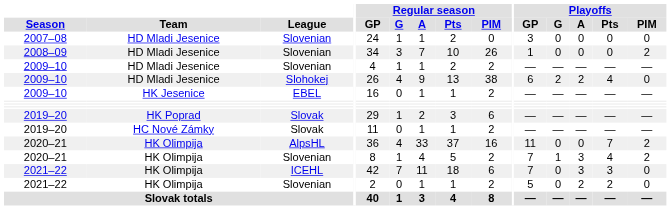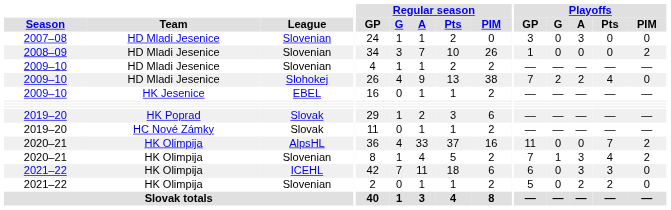 <table border="0" cellpadding="1" cellspacing="0" style="text-align:center; width:60em">
 <tr bgcolor="#e0e0e0">
 <th colspan="3" bgcolor="#ffffff"></th>
 <th rowspan="99" bgcolor="#ffffff"></th>
 <th colspan="5"><a href='#'>Regular season</a></th>
 <th rowspan="99" bgcolor="#ffffff"></th>
 <th colspan="5"><a href='#'>Playoffs</a></th>
 </tr>
 <tr bgcolor="#e0e0e0">
 <th><a href='#'>Season</a></th>
 <th>Team</th>
 <th>League</th>
 <th>GP</th>
 <th><a href='#'>G</a></th>
 <th><a href='#'>A</a></th>
 <th><a href='#'>Pts</a></th>
 <th><a href='#'>PIM</a></th>
 <th>GP</th>
 <th>G</th>
 <th>A</th>
 <th>Pts</th>
 <th>PIM</th>
 </tr>
 <tr>
 <td><a href='#'>2007–08</a></td>
 <td><a href='#'>HD Mladi Jesenice</a></td>
 <td><a href='#'>Slovenian</a></td>
 <td>24</td>
 <td>1</td>
 <td>1</td>
 <td>2</td>
 <td>0</td>
 <td>3</td>
 <td>0</td>
-<td>0</td>
+<td>3</td>
 <td>0</td>
 <td>0</td>
 </tr>
 <tr ALIGN="center" bgcolor="#f0f0f0">
 <td><a href='#'>2008–09</a></td>
 <td>HD Mladi Jesenice</td>
 <td>Slovenian</td>
 <td>34</td>
 <td>3</td>
 <td>7</td>
 <td>10</td>
 <td>26</td>
 <td>1</td>
 <td>0</td>
 <td>0</td>
 <td>0</td>
 <td>2</td>
 </tr>
 <tr>
 <td><a href='#'>2009–10</a></td>
 <td>HD Mladi Jesenice</td>
 <td>Slovenian</td>
 <td>4</td>
 <td>1</td>
 <td>1</td>
 <td>2</td>
 <td>2</td>
 <td>—</td>
 <td>—</td>
 <td>—</td>
 <td>—</td>
 <td>—</td>
 </tr>
 <tr ALIGN="center" bgcolor="#f0f0f0">
 <td><a href='#'>2009–10</a></td>
 <td>HD Mladi Jesenice</td>
 <td><a href='#'>Slohokej</a></td>
 <td>26</td>
 <td>4</td>
 <td>9</td>
 <td>13</td>
 <td>38</td>
-<td>6</td>
+<td>7</td>
 <td>2</td>
 <td>2</td>
 <td>4</td>
 <td>0</td>
 </tr>
 <tr>
 <td><a href='#'>2009–10</a></td>
 <td><a href='#'>HK Jesenice</a></td>
 <td><a href='#'>EBEL</a></td>
 <td>16</td>
 <td>0</td>
 <td>1</td>
 <td>1</td>
 <td>2</td>
 <td>—</td>
 <td>—</td>
 <td>—</td>
 <td>—</td>
 <td>—</td>
 </tr>
 <tr ALIGN="center" bgcolor="#f0f0f0">
 <td></td>
 <td></td>
 <td></td>
 <td></td>
 <td></td>
 <td></td>
 <td></td>
 <td></td>
 <td></td>
 <td></td>
 <td></td>
 <td></td>
 <td></td>
 </tr>
 <tr>
 <td></td>
 <td></td>
 <td></td>
 <td></td>
 <td></td>
 <td></td>
 <td></td>
 <td></td>
 <td></td>
 <td></td>
 <td></td>
 <td></td>
 <td></td>
 </tr>
 <tr ALIGN="center" bgcolor="#f0f0f0">
 <td></td>
 <td></td>
 <td></td>
 <td></td>
 <td></td>
 <td></td>
 <td></td>
 <td></td>
 <td></td>
 <td></td>
 <td></td>
 <td></td>
 <td></td>
 </tr>
 <tr>
 <td></td>
 <td></td>
 <td></td>
 <td></td>
 <td></td>
 <td></td>
 <td></td>
 <td></td>
 <td></td>
 <td></td>
 <td></td>
 <td></td>
 <td></td>
 </tr>
 <tr ALIGN="center" bgcolor="#f0f0f0">
 <td></td>
 <td></td>
 <td></td>
 <td></td>
 <td></td>
 <td></td>
 <td></td>
 <td></td>
 <td></td>
 <td></td>
 <td></td>
 <td></td>
 <td></td>
 </tr>
 <tr>
 <td></td>
 <td></td>
 <td></td>
 <td></td>
 <td></td>
 <td></td>
 <td></td>
 <td></td>
 <td></td>
 <td></td>
 <td></td>
 <td></td>
 <td></td>
 </tr>
 <tr bgcolor="#f0f0f0">
 <td><a href='#'>2019–20</a></td>
 <td><a href='#'>HK Poprad</a></td>
 <td><a href='#'>Slovak</a></td>
 <td>29</td>
 <td>1</td>
 <td>2</td>
 <td>3</td>
 <td>6</td>
 <td>—</td>
 <td>—</td>
 <td>—</td>
 <td>—</td>
 <td>—</td>
 </tr>
 <tr>
 <td>2019–20</td>
 <td><a href='#'>HC Nové Zámky</a></td>
 <td>Slovak</td>
 <td>11</td>
 <td>0</td>
 <td>1</td>
 <td>1</td>
 <td>2</td>
 <td>—</td>
 <td>—</td>
 <td>—</td>
 <td>—</td>
 <td>—</td>
 </tr>
 <tr bgcolor="#f0f0f0">
 <td 2020–21 Alps Hockey League season>2020–21</td>
 <td><a href='#'>HK Olimpija</a></td>
 <td><a href='#'>AlpsHL</a></td>
 <td>36</td>
 <td>4</td>
 <td>33</td>
 <td>37</td>
 <td>16</td>
 <td>11</td>
 <td>0</td>
 <td>0</td>
 <td>7</td>
 <td>2</td>
 </tr>
 <tr>
 <td 2020–21 Slovenian Hockey League season>2020–21</td>
 <td>HK Olimpija</td>
 <td>Slovenian</td>
 <td>8</td>
 <td>1</td>
 <td>4</td>
 <td>5</td>
 <td>2</td>
 <td>7</td>
 <td>1</td>
 <td>3</td>
 <td>4</td>
 <td>2</td>
 </tr>
 <tr bgcolor="#f0f0f0">
 <td><a href='#'>2021–22</a></td>
 <td>HK Olimpija</td>
 <td><a href='#'>ICEHL</a></td>
 <td>42</td>
 <td>7</td>
 <td>11</td>
 <td>18</td>
 <td>6</td>
-<td>7</td>
+<td>6</td>
 <td>0</td>
 <td>3</td>
 <td>3</td>
 <td>0</td>
 </tr>
 <tr>
 <td 2021–22 Slovenian Hockey League season>2021–22</td>
 <td>HK Olimpija</td>
 <td>Slovenian</td>
 <td>2</td>
 <td>0</td>
 <td>1</td>
 <td>1</td>
 <td>2</td>
 <td>5</td>
 <td>0</td>
 <td>2</td>
 <td>2</td>
 <td>0</td>
 </tr>
 <tr bgcolor="#e0e0e0">
 <th colspan="3">Slovak totals</th>
 <th>40</th>
 <th>1</th>
 <th>3</th>
 <th>4</th>
 <th>8</th>
 <th>—</th>
 <th>—</th>
 <th>—</th>
 <th>—</th>
 <th>—</th>
 </tr>
 </table>
